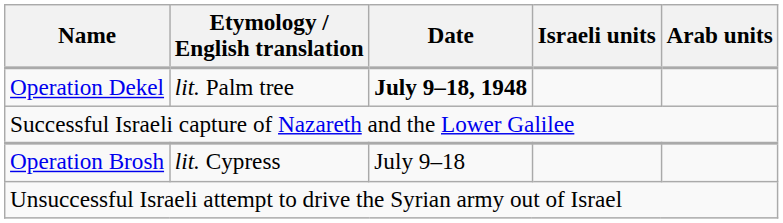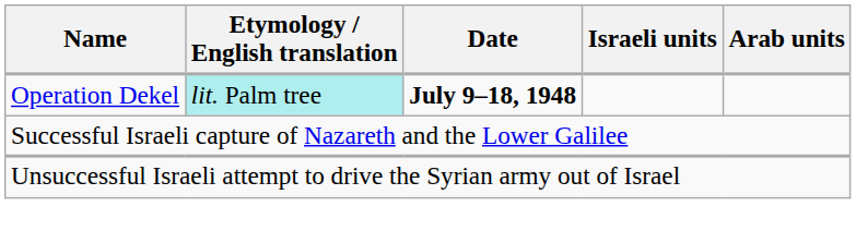 <table class="wikitable">
 <tr>
 <th style="border-bottom:#aaa solid 2px;">Name</th>
 <th style="border-bottom:#aaa solid 2px;">Etymology /<br>English translation</th>
 <th style="border-bottom:#aaa solid 2px;">Date</th>
 <th style="border-bottom:#aaa solid 2px;">Israeli units</th>
 <th style="border-bottom:#aaa solid 2px;">Arab units</th>
 </tr>
 <tr>
 <td><a href='#'>Operation Dekel</a></td>
-<td><em>lit.</em> Palm tree</td>
+<td style="background: paleturquoise;"><em>lit.</em> Palm tree</td>
 <td><strong>July 9–18, 1948</strong></td>
 <td></td>
 <td></td>
 </tr>
 <tr>
 <td colspan="5" style="border-bottom:#aaa solid 2px;">Successful Israeli capture of <a href='#'>Nazareth</a> and the <a href='#'>Lower Galilee</a></td>
 </tr>
 <tr>
-<td><a href='#'>Operation Brosh</a></td>
-<td><em>lit.</em> Cypress</td>
-<td>July 9–18</td>
-<td></td>
-<td></td>
-</tr>
-<tr>
 <td colspan="5">Unsuccessful Israeli attempt to drive the Syrian army out of Israel</td>
 </tr>
 </table>
